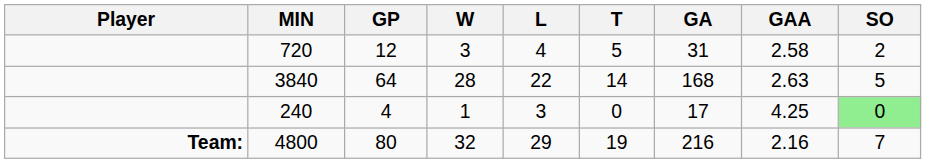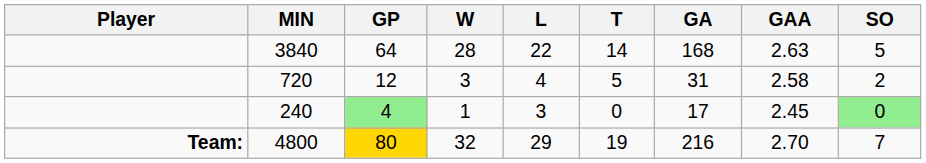 <table class="wikitable sortable" width="60%">
 <tr>
 <th bgcolor="#DDDDFF" width="10%">Player</th>
 <th width="3%" bgcolor="#DDDDFF" title="Minutes played">MIN</th>
 <th width="3%" bgcolor="#DDDDFF" title="Games played in">GP</th>
 <th width="3%" bgcolor="#DDDDFF" title="Wins">W</th>
 <th width="3%" bgcolor="#DDDDFF"title="Losses">L</th>
 <th width="3%" bgcolor="#DDDDFF" title="Ties">T</th>
 <th width="3%" bgcolor="#DDDDFF" title="Goals against">GA</th>
 <th width="3%" bgcolor="#DDDDFF" title="Goals against average">GAA</th>
 <th width="3%" bgcolor="#DDDDFF"title="Shut-outs">SO</th>
 </tr>
 <tr align="center">
 <td align="right"></td>
+<td>3840</td>
+<td>64</td>
+<td>28</td>
+<td>22</td>
+<td>14</td>
+<td>168</td>
+<td>2.63</td>
+<td>5</td>
+</tr>
+<tr align="center">
+<td align="right"></td>
 <td>720</td>
 <td>12</td>
 <td>3</td>
 <td>4</td>
 <td>5</td>
 <td>31</td>
 <td>2.58</td>
 <td>2</td>
 </tr>
 <tr align="center">
 <td align="right"></td>
-<td>3840</td>
-<td>64</td>
-<td>28</td>
-<td>22</td>
-<td>14</td>
-<td>168</td>
-<td>2.63</td>
-<td>5</td>
-</tr>
-<tr align="center">
-<td align="right"></td>
 <td>240</td>
-<td>4</td>
+<td style="background: lightgreen;">4</td>
 <td>1</td>
 <td>3</td>
 <td>0</td>
 <td>17</td>
-<td>4.25</td>
+<td>2.45</td>
 <td style="background: lightgreen;">0</td>
 </tr>
 <tr align="center">
 <td align="right"><strong>Team:</strong></td>
 <td>4800</td>
-<td>80</td>
+<td style="background: gold;">80</td>
 <td>32</td>
 <td>29</td>
 <td>19</td>
 <td>216</td>
-<td>2.16</td>
+<td>2.70</td>
 <td>7</td>
 </tr>
 </table>
